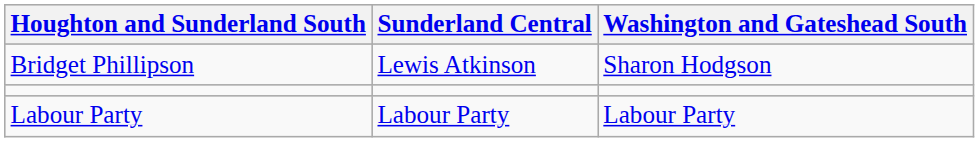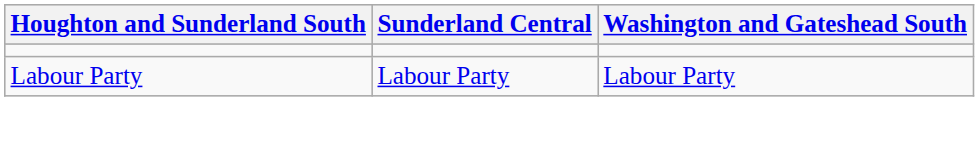 <table class="wikitable">
 <tr>
 <th><a href='#'>Houghton and Sunderland South</a></th>
 <th><a href='#'>Sunderland Central</a></th>
 <th><a href='#'>Washington and Gateshead South</a></th>
-</tr>
-<tr>
-<td><a href='#'>Bridget Phillipson</a></td>
-<td><a href='#'>Lewis Atkinson</a></td>
-<td><a href='#'>Sharon Hodgson</a></td>
 </tr>
 <tr>
 <td></td>
 <td></td>
 <td></td>
 </tr>
 <tr>
 <td><a href='#'>Labour Party</a></td>
 <td><a href='#'>Labour Party</a></td>
 <td><a href='#'>Labour Party</a></td>
 </tr>
 </table>
